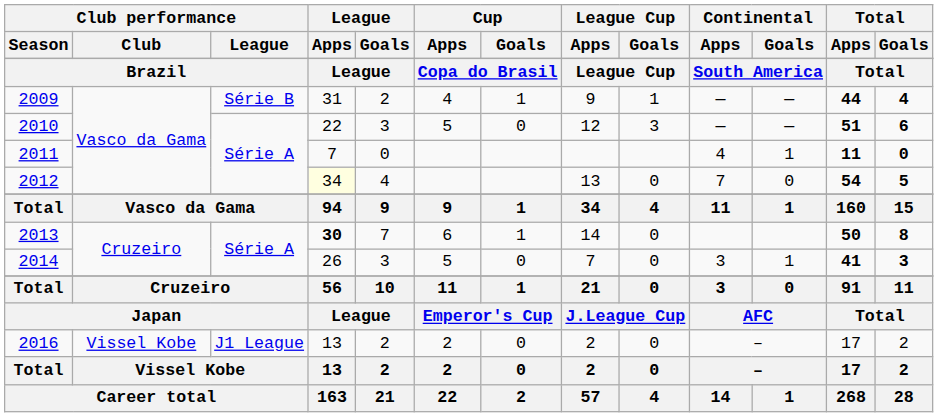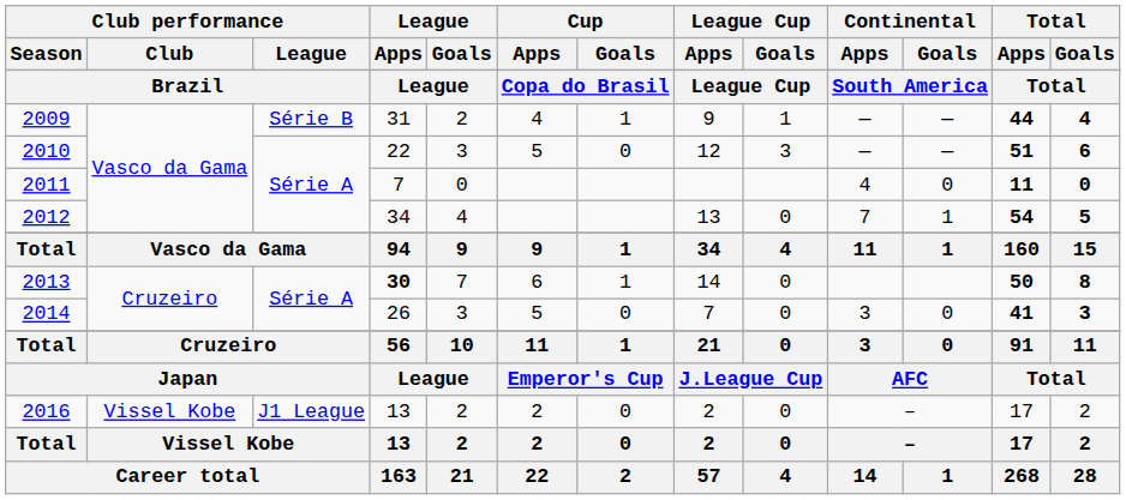 <table class="wikitable" style="text-align:center">
 <tr>
 <th colspan=3>Club performance</th>
 <th colspan=2>League</th>
 <th colspan=2>Cup</th>
 <th colspan=2>League Cup</th>
 <th colspan=2>Continental</th>
 <th colspan=2>Total</th>
 </tr>
 <tr>
 <th>Season</th>
 <th>Club</th>
 <th>League</th>
 <th>Apps</th>
 <th>Goals</th>
 <th>Apps</th>
 <th>Goals</th>
 <th>Apps</th>
 <th>Goals</th>
 <th>Apps</th>
 <th>Goals</th>
 <th>Apps</th>
 <th>Goals</th>
 </tr>
 <tr>
 </tr>
 <tr>
 <th colspan=3>Brazil</th>
 <th colspan=2>League</th>
 <th colspan=2><a href='#'>Copa do Brasil</a></th>
 <th colspan=2>League Cup</th>
 <th colspan=2><a href='#'>South America</a></th>
 <th colspan=2>Total</th>
 </tr>
 <tr>
 <td><a href='#'>2009</a></td>
 <td rowspan="4"><a href='#'>Vasco da Gama</a></td>
 <td rowspan="1"><a href='#'>Série B</a></td>
 <td>31</td>
 <td>2</td>
 <td>4</td>
 <td>1</td>
 <td>9</td>
 <td>1</td>
 <td>—</td>
 <td>—</td>
 <td><strong>44</strong></td>
 <td><strong>4</strong></td>
 </tr>
 <tr>
 <td><a href='#'>2010</a></td>
 <td rowspan="3"><a href='#'>Série A</a></td>
 <td>22</td>
 <td>3</td>
 <td>5</td>
 <td>0</td>
 <td>12</td>
 <td>3</td>
 <td>—</td>
 <td>—</td>
 <td><strong>51</strong></td>
 <td><strong>6</strong></td>
 </tr>
 <tr>
 <td><a href='#'>2011</a></td>
 <td>7</td>
 <td>0</td>
 <td></td>
 <td></td>
 <td></td>
 <td></td>
 <td>4</td>
-<td>1</td>
+<td>0</td>
 <td><strong>11</strong></td>
 <td><strong>0</strong></td>
 </tr>
 <tr>
 <td><a href='#'>2012</a></td>
-<td style="background: lightyellow;">34</td>
+<td>34</td>
 <td>4</td>
 <td></td>
 <td></td>
 <td>13</td>
 <td>0</td>
 <td>7</td>
-<td>0</td>
+<td>1</td>
 <td><strong>54</strong></td>
 <td><strong>5</strong></td>
 </tr>
 <tr>
 </tr>
 <tr>
 <th rowspan=1>Total</th>
 <th colspan=2>Vasco da Gama</th>
 <th><strong>94</strong></th>
 <th><strong>9</strong></th>
 <th>9</th>
 <th>1</th>
 <th>34</th>
 <th>4</th>
 <th>11</th>
 <th>1</th>
 <th><strong>160</strong></th>
 <th><strong>15</strong></th>
 </tr>
 <tr>
 <td><a href='#'>2013</a></td>
 <td rowspan="2"><a href='#'>Cruzeiro</a></td>
 <td rowspan="2"><a href='#'>Série A</a></td>
 <td><strong>30</strong></td>
 <td>7</td>
 <td>6</td>
 <td>1</td>
 <td>14</td>
 <td>0</td>
 <td></td>
 <td></td>
 <td><strong>50</strong></td>
 <td><strong>8</strong></td>
 </tr>
 <tr>
 <td><a href='#'>2014</a></td>
 <td>26</td>
 <td>3</td>
 <td>5</td>
 <td>0</td>
 <td>7</td>
 <td>0</td>
 <td>3</td>
-<td>1</td>
+<td>0</td>
 <td><strong>41</strong></td>
 <td><strong>3</strong></td>
 </tr>
 <tr>
 </tr>
 <tr>
 <th rowspan=1>Total</th>
 <th colspan=2>Cruzeiro</th>
 <th><strong>56</strong></th>
 <th><strong>10</strong></th>
 <th>11</th>
 <th>1</th>
 <th>21</th>
 <th>0</th>
 <th>3</th>
 <th>0</th>
 <th><strong>91</strong></th>
 <th><strong>11</strong></th>
 </tr>
 <tr>
 <th colspan=3>Japan</th>
 <th colspan=2>League</th>
 <th colspan=2><a href='#'>Emperor's Cup</a></th>
 <th colspan=2><a href='#'>J.League Cup</a></th>
 <th colspan=2><a href='#'>AFC</a></th>
 <th colspan=2>Total</th>
 </tr>
 <tr>
 <td><a href='#'>2016</a></td>
 <td rowspan="1"><a href='#'>Vissel Kobe</a></td>
 <td rowspan="1"><a href='#'>J1 League</a></td>
 <td>13</td>
 <td>2</td>
 <td>2</td>
 <td>0</td>
 <td>2</td>
 <td>0</td>
 <td colspan="2">–</td>
 <td>17</td>
 <td>2</td>
 </tr>
 <tr>
 <th rowspan=1>Total</th>
 <th colspan=2>Vissel Kobe</th>
 <th>13</th>
 <th>2</th>
 <th>2</th>
 <th>0</th>
 <th>2</th>
 <th>0</th>
 <th colspan="2">–</th>
 <th>17</th>
 <th>2</th>
 </tr>
 <tr>
 <th colspan=3>Career total</th>
 <th>163</th>
 <th>21</th>
 <th>22</th>
 <th>2</th>
 <th>57</th>
 <th>4</th>
 <th>14</th>
 <th>1</th>
 <th>268</th>
 <th>28</th>
 </tr>
 </table>
